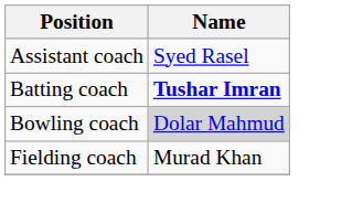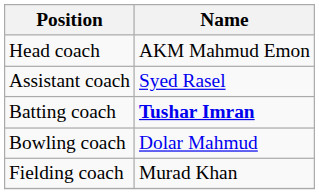 <table class="wikitable">
 <tr>
 <th>Position</th>
 <th>Name</th>
+</tr>
+<tr>
+<td>Head coach</td>
+<td>AKM Mahmud Emon</td>
 </tr>
 <tr>
 <td>Assistant coach</td>
 <td><a href='#'>Syed Rasel</a></td>
 </tr>
 <tr>
 <td>Batting coach</td>
 <td><strong><a href='#'>Tushar Imran</a></strong></td>
 </tr>
 <tr>
 <td>Bowling coach</td>
-<td style="background: lightgrey;"><a href='#'>Dolar Mahmud</a></td>
+<td><a href='#'>Dolar Mahmud</a></td>
 </tr>
 <tr>
 <td>Fielding coach</td>
 <td>Murad Khan</td>
 </tr>
 <tr>
 </tr>
 </table>
